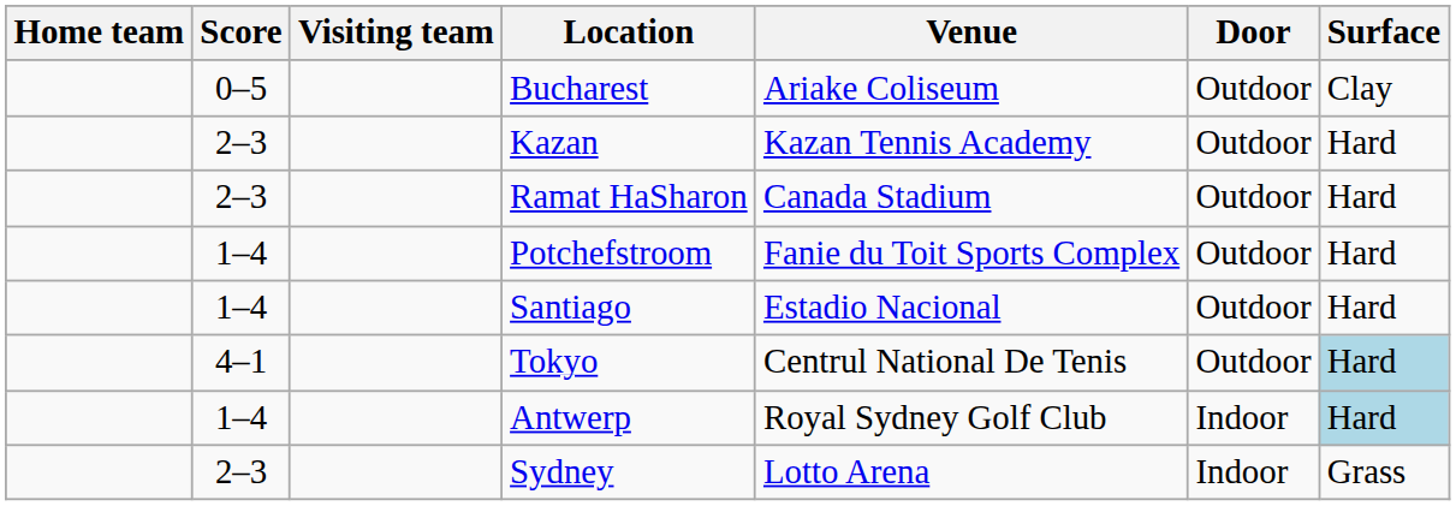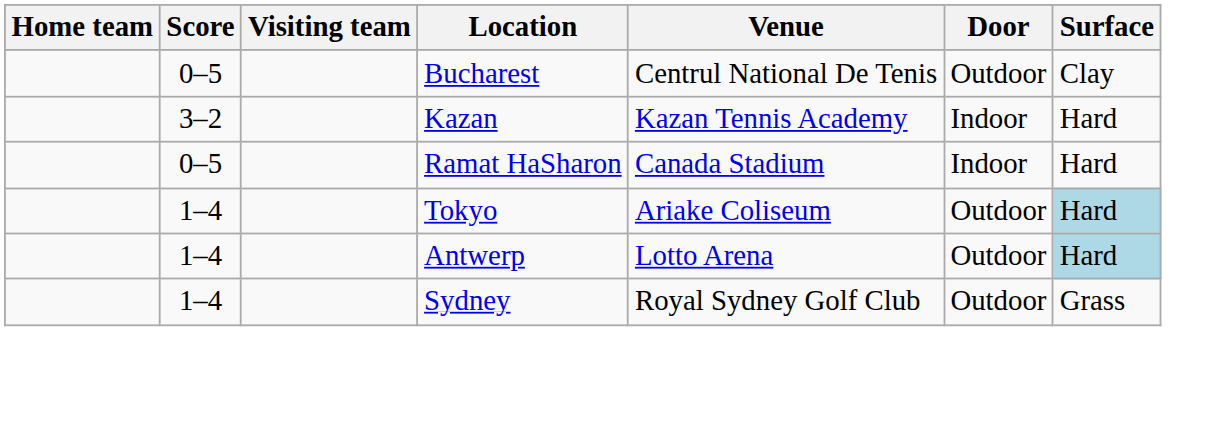 <table class="wikitable" style="border:1px solid #aaa;">
 <tr>
 <th>Home team</th>
 <th>Score</th>
 <th>Visiting team</th>
 <th>Location</th>
 <th>Venue</th>
 <th>Door</th>
 <th>Surface</th>
 </tr>
 <tr>
 <td></td>
 <td style="text-align:center;">0–5</td>
 <td></td>
 <td><a href='#'>Bucharest</a></td>
-<td><a href='#'>Ariake Coliseum</a></td>
+<td>Centrul National De Tenis</td>
 <td>Outdoor</td>
 <td>Clay</td>
 </tr>
 <tr>
 <td><strong></strong></td>
-<td style="text-align:center;">2–3</td>
+<td style="text-align:center;">3–2</td>
 <td></td>
 <td><a href='#'>Kazan</a></td>
 <td><a href='#'>Kazan Tennis Academy</a></td>
-<td>Outdoor</td>
+<td>Indoor</td>
 <td>Hard</td>
 </tr>
 <tr>
 <td></td>
-<td style="text-align:center;">2–3</td>
+<td style="text-align:center;">0–5</td>
 <td><strong></strong></td>
 <td><a href='#'>Ramat HaSharon</a></td>
 <td><a href='#'>Canada Stadium</a></td>
-<td>Outdoor</td>
-<td>Hard</td>
-</tr>
-<tr>
-<td></td>
-<td style="text-align:center;">1–4</td>
-<td><strong></strong></td>
-<td><a href='#'>Potchefstroom</a></td>
-<td><a href='#'>Fanie du Toit Sports Complex</a></td>
-<td>Outdoor</td>
-<td>Hard</td>
-</tr>
-<tr>
-<td></td>
-<td style="text-align:center;">1–4</td>
-<td><strong></strong></td>
-<td><a href='#'>Santiago</a></td>
-<td><a href='#'>Estadio Nacional</a></td>
-<td>Outdoor</td>
+<td>Indoor</td>
 <td>Hard</td>
 </tr>
 <tr>
 <td><strong></strong></td>
-<td style="text-align:center;">4–1</td>
+<td style="text-align:center;">1–4</td>
 <td></td>
 <td><a href='#'>Tokyo</a></td>
-<td>Centrul National De Tenis</td>
+<td><a href='#'>Ariake Coliseum</a></td>
 <td>Outdoor</td>
 <td style="background: lightblue;">Hard</td>
 </tr>
 <tr>
 <td></td>
 <td style="text-align:center;">1–4</td>
 <td><strong></strong></td>
 <td><a href='#'>Antwerp</a></td>
-<td>Royal Sydney Golf Club</td>
-<td>Indoor</td>
+<td><a href='#'>Lotto Arena</a></td>
+<td>Outdoor</td>
 <td style="background: lightblue;">Hard</td>
 </tr>
 <tr>
 <td></td>
-<td style="text-align:center;">2–3</td>
+<td style="text-align:center;">1–4</td>
 <td><strong></strong></td>
 <td><a href='#'>Sydney</a></td>
-<td><a href='#'>Lotto Arena</a></td>
-<td>Indoor</td>
+<td>Royal Sydney Golf Club</td>
+<td>Outdoor</td>
 <td>Grass</td>
 </tr>
 </table>
